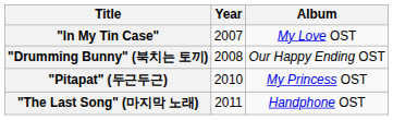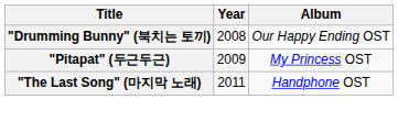 <table class="wikitable plainrowheaders" style="text-align:center;">
 <tr>
 <th>Title</th>
 <th>Year</th>
 <th>Album</th>
-</tr>
-<tr>
-<th scope="row">"In My Tin Case"</th>
-<td>2007</td>
-<td><a href='#'><em>My Love</em></a> OST</td>
 </tr>
 <tr>
 <th scope="row">"Drumming Bunny" (북치는 토끼)</th>
 <td>2008</td>
 <td><em>Our Happy Ending</em> OST</td>
 </tr>
 <tr>
 <th scope="row">"Pitapat" (두근두근)</th>
-<td>2010</td>
+<td>2009</td>
 <td><a href='#'><em>My Princess</em></a> OST</td>
 </tr>
 <tr>
 <th scope="row">"The Last Song" (마지막 노래)</th>
 <td>2011</td>
 <td><a href='#'><em>Handphone</em></a> OST</td>
 </tr>
 </table>
